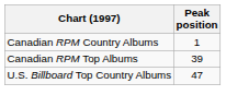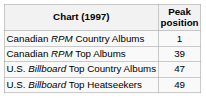 <table class="wikitable">
 <tr>
 <th>Chart (1997)</th>
 <th>Peak<br>position</th>
 </tr>
 <tr>
 <td>Canadian <em>RPM</em> Country Albums</td>
 <td align="center">1</td>
 </tr>
 <tr>
 <td>Canadian <em>RPM</em> Top Albums</td>
 <td align="center">39</td>
 </tr>
 <tr>
 <td>U.S. <em>Billboard</em> Top Country Albums</td>
 <td align="center">47</td>
 </tr>
+<tr>
+<td>U.S. <em>Billboard</em> Top Heatseekers</td>
+<td align="center">49</td>
+</tr>
 </table>
